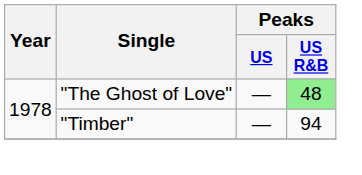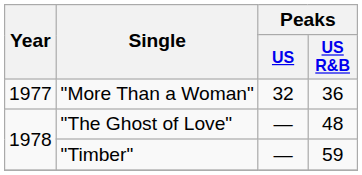 <table class="wikitable" style="text-align:center;">
 <tr>
 <th rowspan="2">Year</th>
 <th rowspan="2">Single</th>
 <th colspan="2">Peaks</th>
 </tr>
 <tr style="font-size:smaller;">
 <th width="35"><a href='#'>US</a><br></th>
 <th width="35"><a href='#'>US<br>R&B</a><br></th>
 </tr>
 <tr>
+<td rowspan="1">1977</td>
+<td align="left">"More Than a Woman"</td>
+<td>32</td>
+<td>36</td>
+</tr>
+<tr>
 <td rowspan="2">1978</td>
 <td align="left">"The Ghost of Love"</td>
 <td>—</td>
-<td style="background: lightgreen;">48</td>
+<td>48</td>
 </tr>
 <tr>
 <td align="left">"Timber"</td>
 <td>—</td>
-<td>94</td>
+<td>59</td>
 </tr>
 <tr>
 </tr>
 </table>
